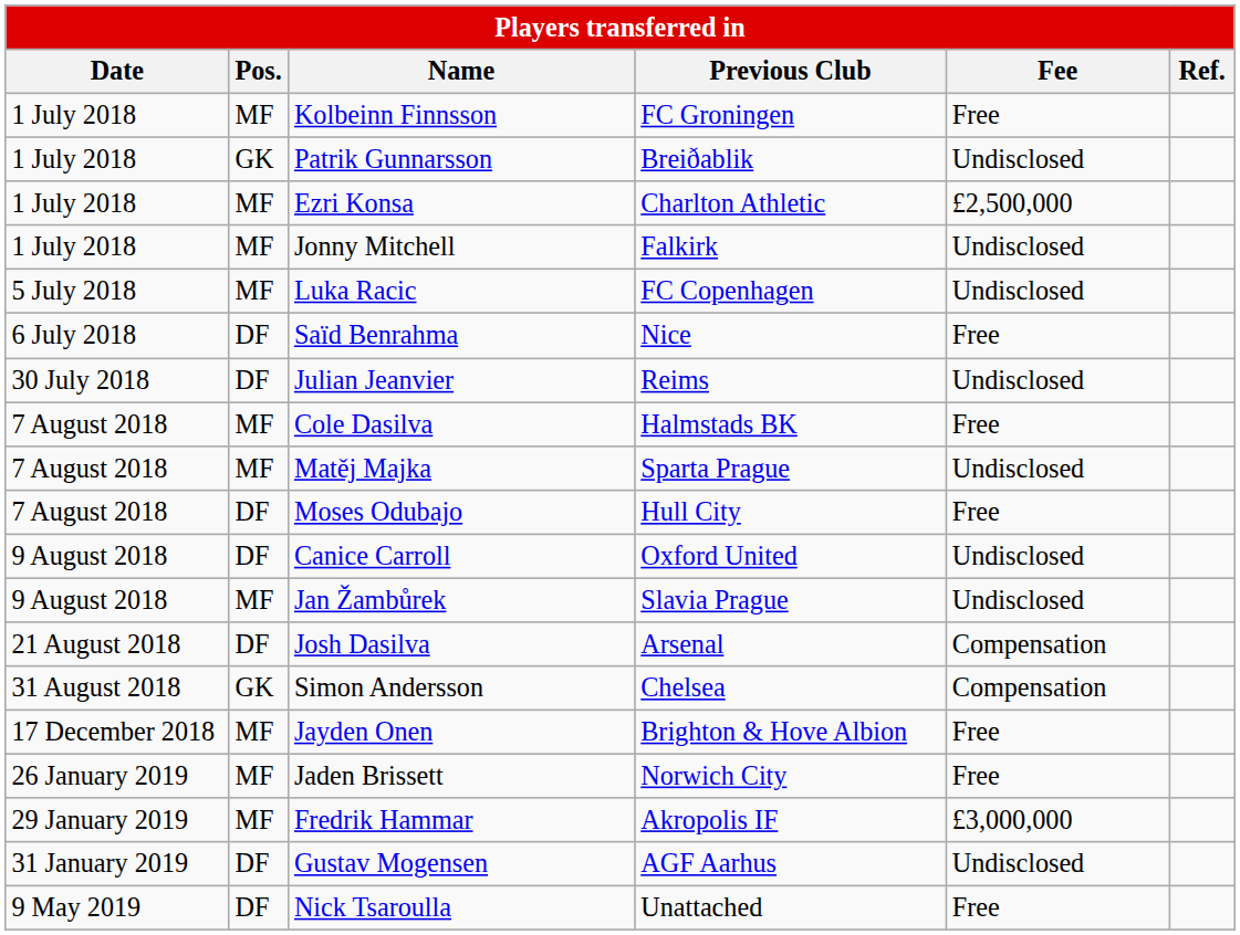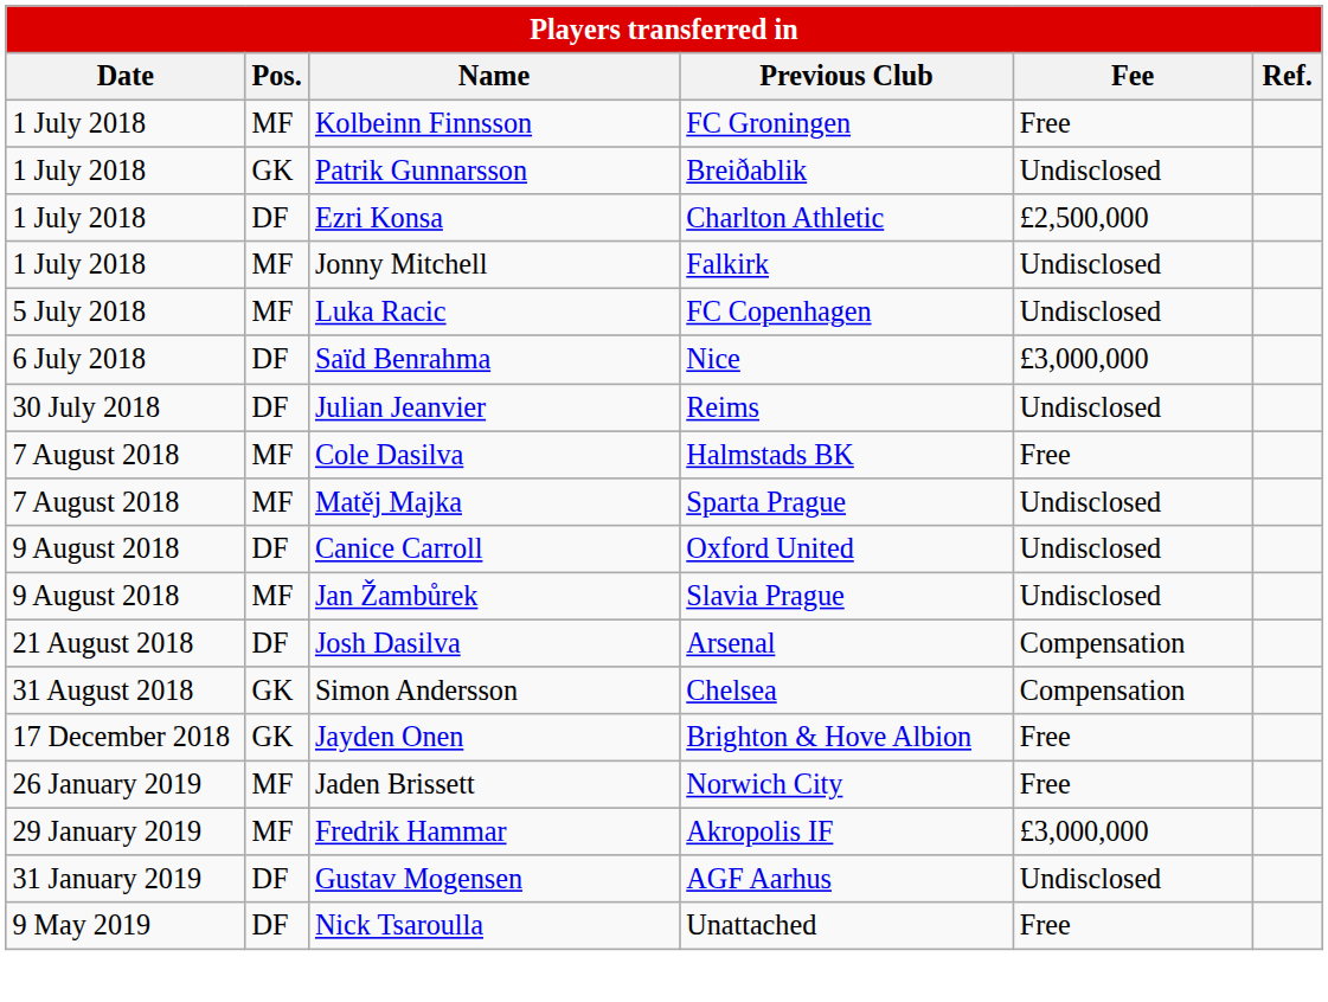 <table class="wikitable" style="font-size:95%;" cellpadding="1">
 <tr>
 <th colspan="6" style="background:#d00; color:white; text-align:center;">Players transferred in</th>
 </tr>
 <tr>
 <th style="width:120px;">Date</th>
 <th style="width:25px;">Pos.</th>
 <th style="width:190px;">Name</th>
 <th style="width:170px;">Previous Club</th>
 <th style="width:120px;">Fee</th>
 <th style="width:30px;">Ref.</th>
 </tr>
 <tr>
 <td>1 July 2018</td>
 <td>MF</td>
 <td> <a href='#'>Kolbeinn Finnsson</a></td>
 <td> <a href='#'>FC Groningen</a></td>
 <td>Free</td>
 <td></td>
 </tr>
 <tr>
 <td>1 July 2018</td>
 <td>GK</td>
 <td> <a href='#'>Patrik Gunnarsson</a></td>
 <td> <a href='#'>Breiðablik</a></td>
 <td>Undisclosed</td>
 <td></td>
 </tr>
 <tr>
 <td>1 July 2018</td>
-<td>MF</td>
+<td>DF</td>
 <td> <a href='#'>Ezri Konsa</a></td>
 <td> <a href='#'>Charlton Athletic</a></td>
 <td>£2,500,000</td>
 <td></td>
 </tr>
 <tr>
 <td>1 July 2018</td>
 <td>MF</td>
 <td> Jonny Mitchell</td>
 <td> <a href='#'>Falkirk</a></td>
 <td>Undisclosed</td>
 <td></td>
 </tr>
 <tr>
 <td>5 July 2018</td>
 <td>MF</td>
 <td> <a href='#'>Luka Racic</a></td>
 <td> <a href='#'>FC Copenhagen</a></td>
 <td>Undisclosed</td>
 <td></td>
 </tr>
 <tr>
 <td>6 July 2018</td>
 <td>DF</td>
 <td> <a href='#'>Saïd Benrahma</a></td>
 <td> <a href='#'>Nice</a></td>
-<td>Free</td>
+<td>£3,000,000</td>
 <td></td>
 </tr>
 <tr>
 <td>30 July 2018</td>
 <td>DF</td>
 <td> <a href='#'>Julian Jeanvier</a></td>
 <td> <a href='#'>Reims</a></td>
 <td>Undisclosed</td>
 <td></td>
 </tr>
 <tr>
 <td>7 August 2018</td>
 <td>MF</td>
 <td> <a href='#'>Cole Dasilva</a></td>
 <td> <a href='#'>Halmstads BK</a></td>
 <td>Free</td>
 <td></td>
 </tr>
 <tr>
 <td>7 August 2018</td>
 <td>MF</td>
 <td> <a href='#'>Matěj Majka</a></td>
 <td> <a href='#'>Sparta Prague</a></td>
 <td>Undisclosed</td>
-<td></td>
-</tr>
-<tr>
-<td>7 August 2018</td>
-<td>DF</td>
-<td> <a href='#'>Moses Odubajo</a></td>
-<td> <a href='#'>Hull City</a></td>
-<td>Free</td>
 <td></td>
 </tr>
 <tr>
 <td>9 August 2018</td>
 <td>DF</td>
 <td> <a href='#'>Canice Carroll</a></td>
 <td> <a href='#'>Oxford United</a></td>
 <td>Undisclosed</td>
 <td></td>
 </tr>
 <tr>
 <td>9 August 2018</td>
 <td>MF</td>
 <td> <a href='#'>Jan Žambůrek</a></td>
 <td> <a href='#'>Slavia Prague</a></td>
 <td>Undisclosed</td>
 <td></td>
 </tr>
 <tr>
 <td>21 August 2018</td>
 <td>DF</td>
 <td> <a href='#'>Josh Dasilva</a></td>
 <td> <a href='#'>Arsenal</a></td>
 <td>Compensation</td>
 <td></td>
 </tr>
 <tr>
 <td>31 August 2018</td>
 <td>GK</td>
 <td> Simon Andersson</td>
 <td> <a href='#'>Chelsea</a></td>
 <td>Compensation</td>
 <td></td>
 </tr>
 <tr>
 <td>17 December 2018</td>
-<td>MF</td>
+<td>GK</td>
 <td> <a href='#'>Jayden Onen</a></td>
 <td> <a href='#'>Brighton & Hove Albion</a></td>
 <td>Free</td>
 <td></td>
 </tr>
 <tr>
 <td>26 January 2019</td>
 <td>MF</td>
 <td> Jaden Brissett</td>
 <td> <a href='#'>Norwich City</a></td>
 <td>Free</td>
 <td></td>
 </tr>
 <tr>
 <td>29 January 2019</td>
 <td>MF</td>
 <td> <a href='#'>Fredrik Hammar</a></td>
 <td> <a href='#'>Akropolis IF</a></td>
 <td>£3,000,000</td>
 <td></td>
 </tr>
 <tr>
 <td>31 January 2019</td>
 <td>DF</td>
 <td> <a href='#'>Gustav Mogensen</a></td>
 <td> <a href='#'>AGF Aarhus</a></td>
 <td>Undisclosed</td>
 <td></td>
 </tr>
 <tr>
 <td>9 May 2019</td>
 <td>DF</td>
 <td> <a href='#'>Nick Tsaroulla</a></td>
 <td>Unattached</td>
 <td>Free</td>
 <td></td>
 </tr>
 </table>
